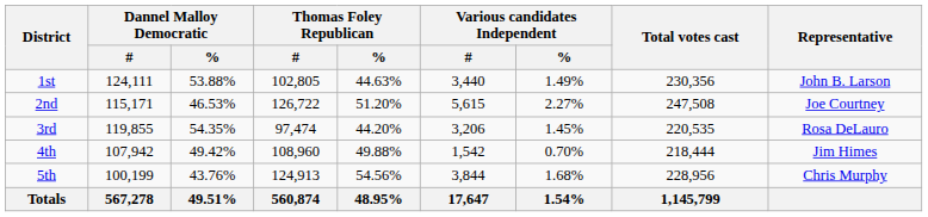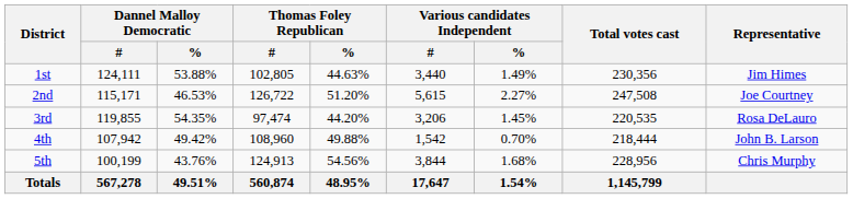 <table width="78%"  class="wikitable sortable" style="text-align:center">
 <tr>
 <th style="text-align:center;" rowspan="2">District</th>
 <th style="text-align:center;" colspan="2">Dannel Malloy<br>Democratic</th>
 <th style="text-align:center;" colspan="2">Thomas Foley<br>Republican</th>
 <th style="text-align:center;" colspan="2">Various candidates<br>Independent</th>
 <th style="text-align:center;" rowspan="2">Total votes cast</th>
 <th style="text-align:center;" rowspan="2">Representative</th>
 </tr>
 <tr>
 <th style="text-align:center;" data-sort-type="number">#</th>
 <th style="text-align:center;" data-sort-type="number">%</th>
 <th style="text-align:center;" data-sort-type="number">#</th>
 <th style="text-align:center;" data-sort-type="number">%</th>
 <th style="text-align:center;" data-sort-type="number">#</th>
 <th style="text-align:center;" data-sort-type="number">%</th>
 </tr>
 <tr style="text-align:center;">
 <td><a href='#'>1st</a></td>
 <td>124,111</td>
 <td>53.88%</td>
 <td>102,805</td>
 <td>44.63%</td>
 <td>3,440</td>
 <td>1.49%</td>
 <td>230,356</td>
-<td><a href='#'>John B. Larson</a></td>
+<td><a href='#'>Jim Himes</a></td>
 </tr>
 <tr style="text-align:center;">
 <td><a href='#'>2nd</a></td>
 <td>115,171</td>
 <td>46.53%</td>
 <td>126,722</td>
 <td>51.20%</td>
 <td>5,615</td>
 <td>2.27%</td>
 <td>247,508</td>
 <td><a href='#'>Joe Courtney</a></td>
 </tr>
 <tr style="text-align:center;">
 <td><a href='#'>3rd</a></td>
 <td>119,855</td>
 <td>54.35%</td>
 <td>97,474</td>
 <td>44.20%</td>
 <td>3,206</td>
 <td>1.45%</td>
 <td>220,535</td>
 <td><a href='#'>Rosa DeLauro</a></td>
 </tr>
 <tr style="text-align:center;">
 <td><a href='#'>4th</a></td>
 <td>107,942</td>
 <td>49.42%</td>
 <td>108,960</td>
 <td>49.88%</td>
 <td>1,542</td>
 <td>0.70%</td>
 <td>218,444</td>
-<td><a href='#'>Jim Himes</a></td>
+<td><a href='#'>John B. Larson</a></td>
 </tr>
 <tr style="text-align:center;">
 <td><a href='#'>5th</a></td>
 <td>100,199</td>
 <td>43.76%</td>
 <td>124,913</td>
 <td>54.56%</td>
 <td>3,844</td>
 <td>1.68%</td>
 <td>228,956</td>
 <td><a href='#'>Chris Murphy</a></td>
 </tr>
 <tr>
 <th>Totals</th>
 <th>567,278</th>
 <th>49.51%</th>
 <th>560,874</th>
 <th>48.95%</th>
 <th>17,647</th>
 <th>1.54%</th>
 <th>1,145,799</th>
 <th></th>
 </tr>
 </table>
